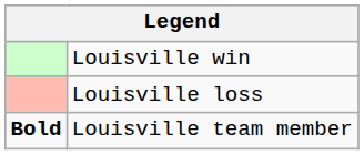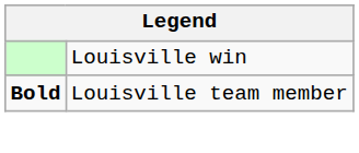 <table class="wikitable" style="font-size:90%">
 <tr>
 <th colspan="2">Legend</th>
 </tr>
 <tr>
 <td bgcolor="#ccffcc"> </td>
 <td>Louisville win</td>
 </tr>
 <tr>
-<td bgcolor="#ffbbb"> </td>
-<td>Louisville loss</td>
-</tr>
-<tr>
 <td><strong>Bold</strong></td>
 <td>Louisville team member</td>
 </tr>
 </table>
